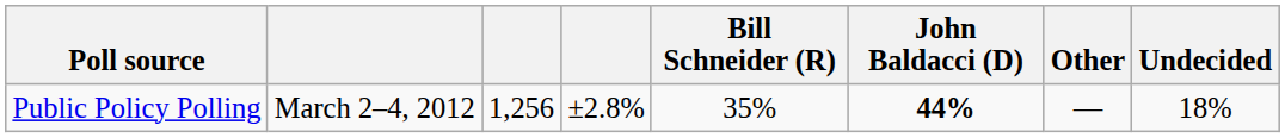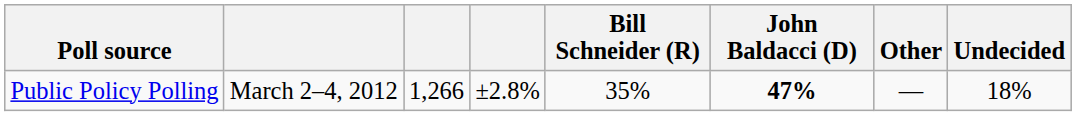 <table class="wikitable" style="text-align:center">
 <tr valign= bottom>
 <th>Poll source</th>
 <th></th>
 <th></th>
 <th></th>
 <th style="width:100px;">Bill<br>Schneider (R)</th>
 <th style="width:100px;">John<br>Baldacci (D)</th>
 <th>Other</th>
 <th>Undecided</th>
 </tr>
 <tr>
 <td align=left><a href='#'>Public Policy Polling</a></td>
 <td>March 2–4, 2012</td>
-<td>1,256</td>
+<td>1,266</td>
 <td>±2.8%</td>
 <td>35%</td>
-<td><strong>44%</strong></td>
+<td><strong>47%</strong></td>
 <td>—</td>
 <td>18%</td>
 </tr>
 </table>
